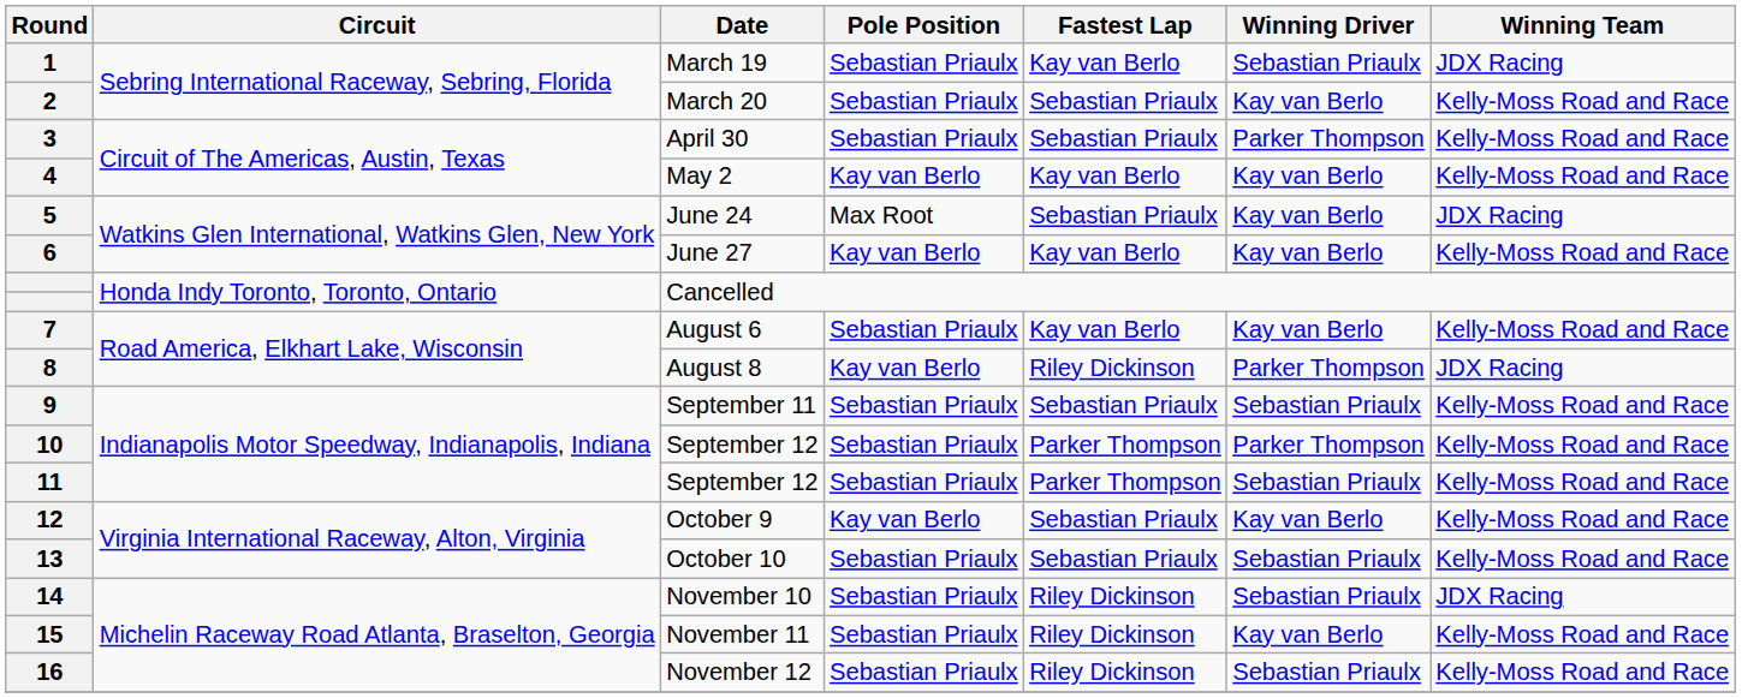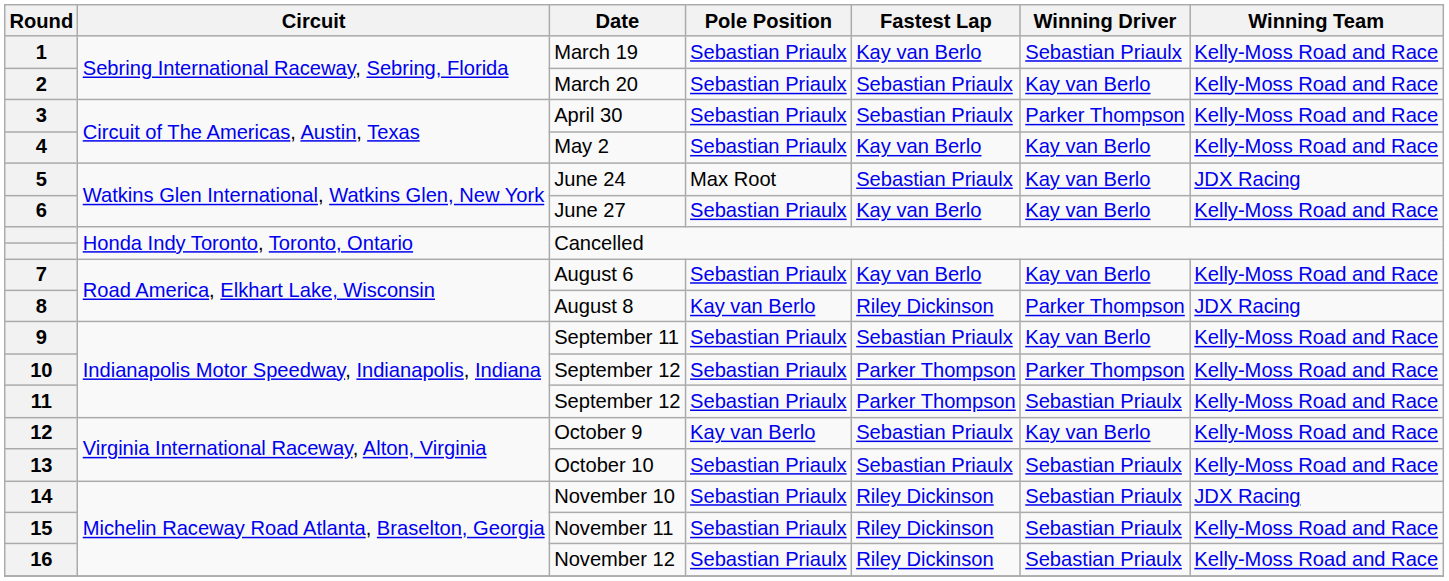 <table class="wikitable" style="font-size: 85%">
 <tr>
 <th>Round</th>
 <th>Circuit</th>
 <th>Date</th>
 <th>Pole Position</th>
 <th>Fastest Lap</th>
 <th>Winning Driver</th>
 <th>Winning Team</th>
 </tr>
 <tr>
 <th>1</th>
 <td rowspan=2> <a href='#'>Sebring International Raceway</a>, <a href='#'>Sebring, Florida</a></td>
 <td>March 19</td>
 <td> <a href='#'>Sebastian Priaulx</a></td>
 <td> <a href='#'>Kay van Berlo</a></td>
 <td> <a href='#'>Sebastian Priaulx</a></td>
-<td> <a href='#'>JDX Racing</a></td>
+<td> <a href='#'>Kelly-Moss Road and Race</a></td>
 </tr>
 <tr>
 <th>2</th>
 <td>March 20</td>
 <td> <a href='#'>Sebastian Priaulx</a></td>
 <td> <a href='#'>Sebastian Priaulx</a></td>
 <td> <a href='#'>Kay van Berlo</a></td>
 <td> <a href='#'>Kelly-Moss Road and Race</a></td>
 </tr>
 <tr>
 <th>3</th>
 <td rowspan=2> <a href='#'>Circuit of The Americas</a>, <a href='#'>Austin</a>, <a href='#'>Texas</a></td>
 <td>April 30</td>
 <td> <a href='#'>Sebastian Priaulx</a></td>
 <td> <a href='#'>Sebastian Priaulx</a></td>
 <td> <a href='#'>Parker Thompson</a></td>
 <td> <a href='#'>Kelly-Moss Road and Race</a></td>
 </tr>
 <tr>
 <th>4</th>
 <td>May 2</td>
-<td> <a href='#'>Kay van Berlo</a></td>
+<td> <a href='#'>Sebastian Priaulx</a></td>
 <td> <a href='#'>Kay van Berlo</a></td>
 <td> <a href='#'>Kay van Berlo</a></td>
 <td> <a href='#'>Kelly-Moss Road and Race</a></td>
 </tr>
 <tr>
 <th>5</th>
 <td rowspan=2> <a href='#'>Watkins Glen International</a>, <a href='#'>Watkins Glen, New York</a></td>
 <td>June 24</td>
 <td> Max Root</td>
 <td> <a href='#'>Sebastian Priaulx</a></td>
 <td> <a href='#'>Kay van Berlo</a></td>
 <td> <a href='#'>JDX Racing</a></td>
 </tr>
 <tr>
 <th>6</th>
 <td>June 27</td>
-<td> <a href='#'>Kay van Berlo</a></td>
+<td> <a href='#'>Sebastian Priaulx</a></td>
 <td> <a href='#'>Kay van Berlo</a></td>
 <td> <a href='#'>Kay van Berlo</a></td>
 <td> <a href='#'>Kelly-Moss Road and Race</a></td>
 </tr>
 <tr>
 <th></th>
 <td rowspan=2> <a href='#'>Honda Indy Toronto</a>, <a href='#'>Toronto, Ontario</a></td>
 <td colspan="5" rowspan="2">Cancelled</td>
 </tr>
 <tr>
 <th></th>
 </tr>
 <tr>
 <th>7</th>
 <td rowspan=2> <a href='#'>Road America</a>, <a href='#'>Elkhart Lake, Wisconsin</a></td>
 <td>August 6</td>
 <td> <a href='#'>Sebastian Priaulx</a></td>
 <td> <a href='#'>Kay van Berlo</a></td>
 <td> <a href='#'>Kay van Berlo</a></td>
 <td> <a href='#'>Kelly-Moss Road and Race</a></td>
 </tr>
 <tr>
 <th>8</th>
 <td>August 8</td>
 <td> <a href='#'>Kay van Berlo</a></td>
 <td> <a href='#'>Riley Dickinson</a></td>
 <td> <a href='#'>Parker Thompson</a></td>
 <td> <a href='#'>JDX Racing</a></td>
 </tr>
 <tr>
 <th>9</th>
 <td rowspan="3"> <a href='#'>Indianapolis Motor Speedway</a>, <a href='#'>Indianapolis</a>, <a href='#'>Indiana</a></td>
 <td>September 11</td>
 <td> <a href='#'>Sebastian Priaulx</a></td>
 <td> <a href='#'>Sebastian Priaulx</a></td>
-<td> <a href='#'>Sebastian Priaulx</a></td>
+<td> <a href='#'>Kay van Berlo</a></td>
 <td> <a href='#'>Kelly-Moss Road and Race</a></td>
 </tr>
 <tr>
 <th>10</th>
 <td>September 12</td>
 <td> <a href='#'>Sebastian Priaulx</a></td>
 <td> <a href='#'>Parker Thompson</a></td>
 <td> <a href='#'>Parker Thompson</a></td>
 <td> <a href='#'>Kelly-Moss Road and Race</a></td>
 </tr>
 <tr>
 <th>11</th>
 <td>September 12</td>
 <td> <a href='#'>Sebastian Priaulx</a></td>
 <td> <a href='#'>Parker Thompson</a></td>
 <td> <a href='#'>Sebastian Priaulx</a></td>
 <td> <a href='#'>Kelly-Moss Road and Race</a></td>
 </tr>
 <tr>
 <th>12</th>
 <td rowspan="2"> <a href='#'>Virginia International Raceway</a>, <a href='#'>Alton, Virginia</a></td>
 <td>October 9</td>
 <td> <a href='#'>Kay van Berlo</a></td>
 <td> <a href='#'>Sebastian Priaulx</a></td>
 <td> <a href='#'>Kay van Berlo</a></td>
 <td> <a href='#'>Kelly-Moss Road and Race</a></td>
 </tr>
 <tr>
 <th>13</th>
 <td>October 10</td>
 <td> <a href='#'>Sebastian Priaulx</a></td>
 <td> <a href='#'>Sebastian Priaulx</a></td>
 <td> <a href='#'>Sebastian Priaulx</a></td>
 <td> <a href='#'>Kelly-Moss Road and Race</a></td>
 </tr>
 <tr>
 <th>14</th>
 <td rowspan="3"> <a href='#'>Michelin Raceway Road Atlanta</a>, <a href='#'>Braselton, Georgia</a></td>
 <td>November 10</td>
 <td> <a href='#'>Sebastian Priaulx</a></td>
 <td> <a href='#'>Riley Dickinson</a></td>
 <td> <a href='#'>Sebastian Priaulx</a></td>
 <td> <a href='#'>JDX Racing</a></td>
 </tr>
 <tr>
 <th>15</th>
 <td>November 11</td>
 <td> <a href='#'>Sebastian Priaulx</a></td>
 <td> <a href='#'>Riley Dickinson</a></td>
-<td> <a href='#'>Kay van Berlo</a></td>
+<td> <a href='#'>Sebastian Priaulx</a></td>
 <td> <a href='#'>Kelly-Moss Road and Race</a></td>
 </tr>
 <tr>
 <th>16</th>
 <td>November 12</td>
 <td> <a href='#'>Sebastian Priaulx</a></td>
 <td> <a href='#'>Riley Dickinson</a></td>
 <td> <a href='#'>Sebastian Priaulx</a></td>
 <td> <a href='#'>Kelly-Moss Road and Race</a></td>
 </tr>
 <tr>
 </tr>
 </table>
